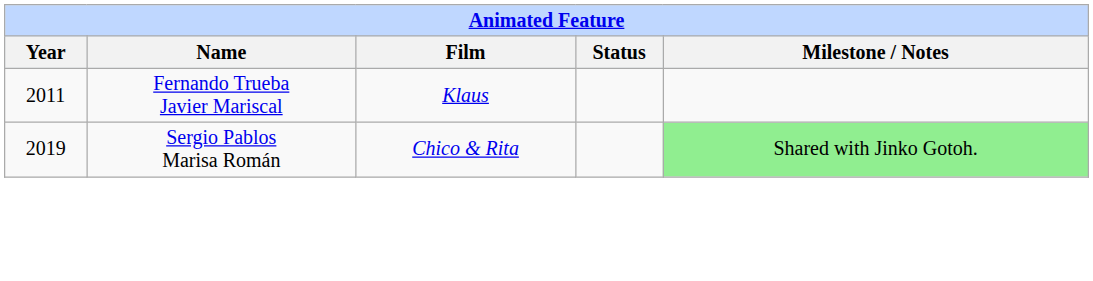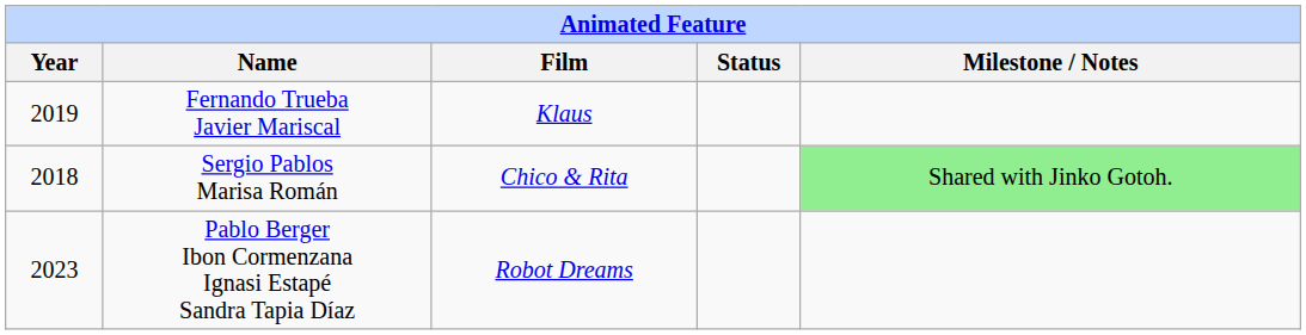 <table class="wikitable" style="text-align: center">
 <tr ---- bgcolor="#bfd7ff">
 <td colspan=5 align=center><strong><a href='#'>Animated Feature</a></strong></td>
 </tr>
 <tr ---- bgcolor="#ebf5ff">
 <th width="75">Year</th>
 <th width="300">Name</th>
 <th width="250">Film</th>
 <th width="75">Status</th>
 <th width="500">Milestone / Notes</th>
 </tr>
 <tr>
-<td style="text-align: center">2011</td>
+<td style="text-align: center">2019</td>
 <td><a href='#'>Fernando Trueba</a><br><a href='#'>Javier Mariscal</a></td>
 <td><em><a href='#'>Klaus</a></em></td>
 <td></td>
 <td></td>
 </tr>
 <tr>
-<td style="text-align: center">2019</td>
+<td style="text-align: center">2018</td>
 <td><a href='#'>Sergio Pablos</a><br>Marisa Román</td>
 <td><em><a href='#'>Chico & Rita</a></em></td>
 <td></td>
 <td style="background: lightgreen;">Shared with Jinko Gotoh.</td>
 </tr>
+<tr>
+<td style="text-align: center">2023</td>
+<td><a href='#'>Pablo Berger</a><br>Ibon Cormenzana<br>Ignasi Estapé<br>Sandra Tapia Díaz</td>
+<td><em><a href='#'>Robot Dreams</a></em></td>
+<td></td>
+<td></td>
+</tr>
 </table>
